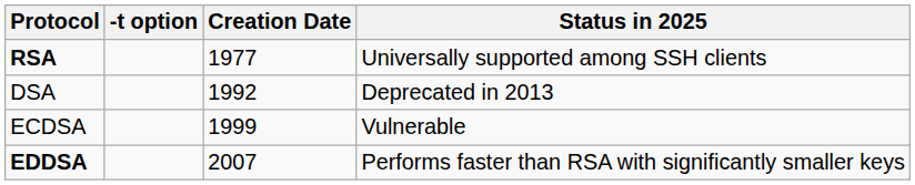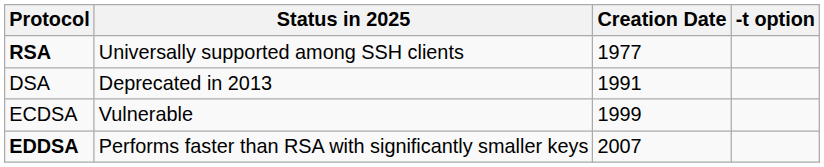 <table class="wikitable">
 <tr>
 <th>Protocol</th>
+<th>Status in 2025</th>
+<th>Creation Date</th>
 <th>-t option</th>
-<th>Creation Date</th>
-<th>Status in 2025</th>
 </tr>
 <tr>
 <td><strong>RSA</strong></td>
+<td>Universally supported among SSH clients</td>
+<td>1977</td>
 <td><code></code></td>
-<td>1977</td>
-<td>Universally supported among SSH clients</td>
 </tr>
 <tr>
 <td>DSA</td>
+<td>Deprecated in 2013</td>
+<td>1991</td>
 <td><code></code></td>
-<td>1992</td>
-<td>Deprecated in 2013</td>
 </tr>
 <tr>
 <td>ECDSA</td>
+<td>Vulnerable</td>
+<td>1999</td>
 <td><code></code></td>
-<td>1999</td>
-<td>Vulnerable</td>
 </tr>
 <tr>
 <td><strong>EDDSA</strong></td>
+<td>Performs faster than RSA with significantly smaller keys</td>
+<td>2007</td>
 <td><code></code></td>
-<td>2007</td>
-<td>Performs faster than RSA with significantly smaller keys</td>
 </tr>
 </table>
